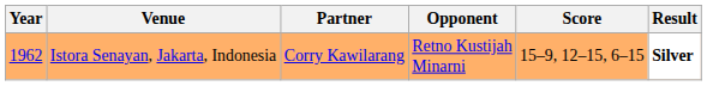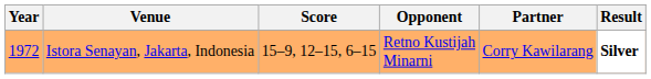 <table class="sortable wikitable" style="font-size: 90%;">
 <tr>
 <th>Year</th>
 <th>Venue</th>
+<th>Score</th>
+<th>Opponent</th>
 <th>Partner</th>
-<th>Opponent</th>
-<th>Score</th>
 <th>Result</th>
 </tr>
 <tr style="background:#FFB069">
-<td align="center"><a href='#'>1962</a></td>
+<td align="center"><a href='#'>1972</a></td>
 <td align="left"><a href='#'>Istora Senayan</a>, <a href='#'>Jakarta</a>, Indonesia</td>
+<td align="left">15–9, 12–15, 6–15</td>
+<td align="left"> <a href='#'>Retno Kustijah</a><br> <a href='#'>Minarni</a></td>
 <td align="left"> <a href='#'>Corry Kawilarang</a></td>
-<td align="left"> <a href='#'>Retno Kustijah</a><br> <a href='#'>Minarni</a></td>
-<td align="left">15–9, 12–15, 6–15</td>
 <td style="text-align:left; background:white"> <strong>Silver</strong></td>
 </tr>
 </table>
